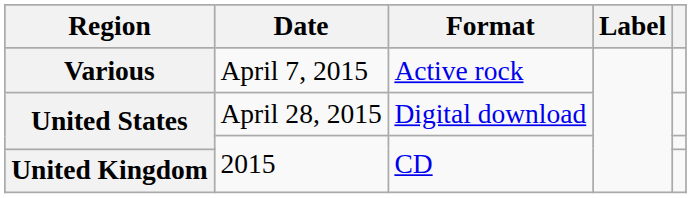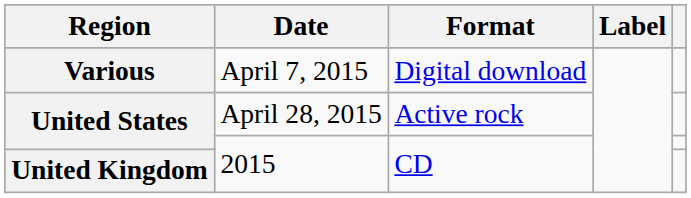 <table class="wikitable plainrowheaders">
 <tr>
 <th scope="col">Region</th>
 <th scope="col">Date</th>
 <th scope="col">Format</th>
 <th scope="col">Label</th>
 <th scope="col"></th>
 </tr>
 <tr>
 <th scope="row">Various</th>
 <td>April 7, 2015</td>
-<td><a href='#'>Active rock</a></td>
+<td><a href='#'>Digital download</a></td>
 <td rowspan="4"></td>
 <td align="center"></td>
 </tr>
 <tr>
 <th scope="row" rowspan="2">United States</th>
 <td>April 28, 2015</td>
-<td><a href='#'>Digital download</a></td>
+<td><a href='#'>Active rock</a></td>
 <td align="center"></td>
 </tr>
 <tr>
 <td rowspan="2">2015</td>
 <td rowspan="2"><a href='#'>CD</a></td>
 <td align="center"></td>
 </tr>
 <tr>
 <th scope="row">United Kingdom</th>
 <td align="center"></td>
 </tr>
 </table>
